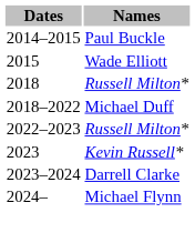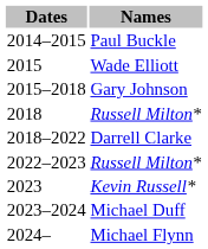 <table class="toccolours">
 <tr>
 <th bgcolor=silver>Dates</th>
 <th bgcolor=silver>Names</th>
 </tr>
 <tr>
 <td>2014–2015</td>
 <td> <a href='#'>Paul Buckle</a></td>
 </tr>
 <tr>
 <td>2015</td>
 <td> <a href='#'>Wade Elliott</a></td>
 </tr>
 <tr>
+<td>2015–2018</td>
+<td> <a href='#'>Gary Johnson</a></td>
+</tr>
+<tr>
 <td>2018</td>
 <td> <em><a href='#'>Russell Milton</a>*</em></td>
 </tr>
 <tr>
 <td>2018–2022</td>
-<td> <a href='#'>Michael Duff</a></td>
+<td> <a href='#'>Darrell Clarke</a></td>
 </tr>
 <tr>
 <td>2022–2023</td>
 <td> <em><a href='#'>Russell Milton</a>*</em></td>
 </tr>
 <tr>
 <td>2023</td>
 <td> <em><a href='#'>Kevin Russell</a>*</em></td>
 </tr>
 <tr>
 <td>2023–2024</td>
-<td> <a href='#'>Darrell Clarke</a></td>
+<td> <a href='#'>Michael Duff</a></td>
 </tr>
 <tr>
 <td>2024–</td>
 <td> <a href='#'>Michael Flynn</a></td>
 </tr>
 </table>
